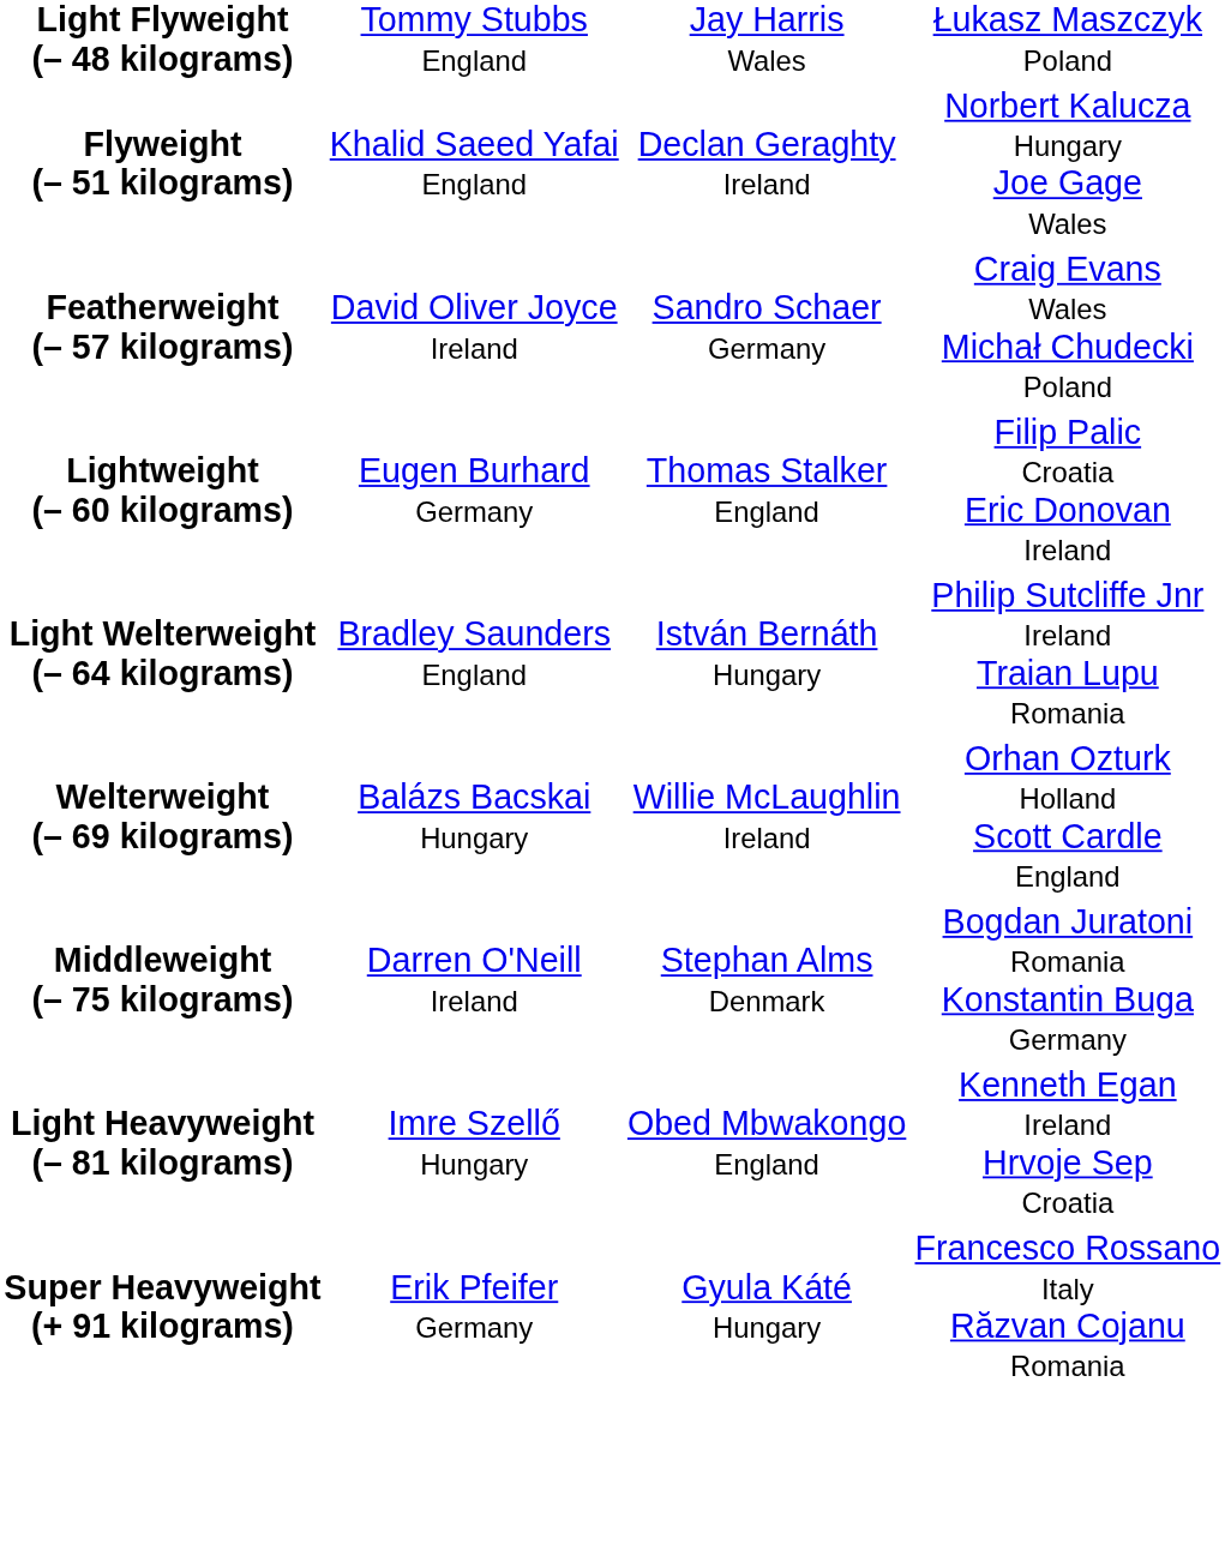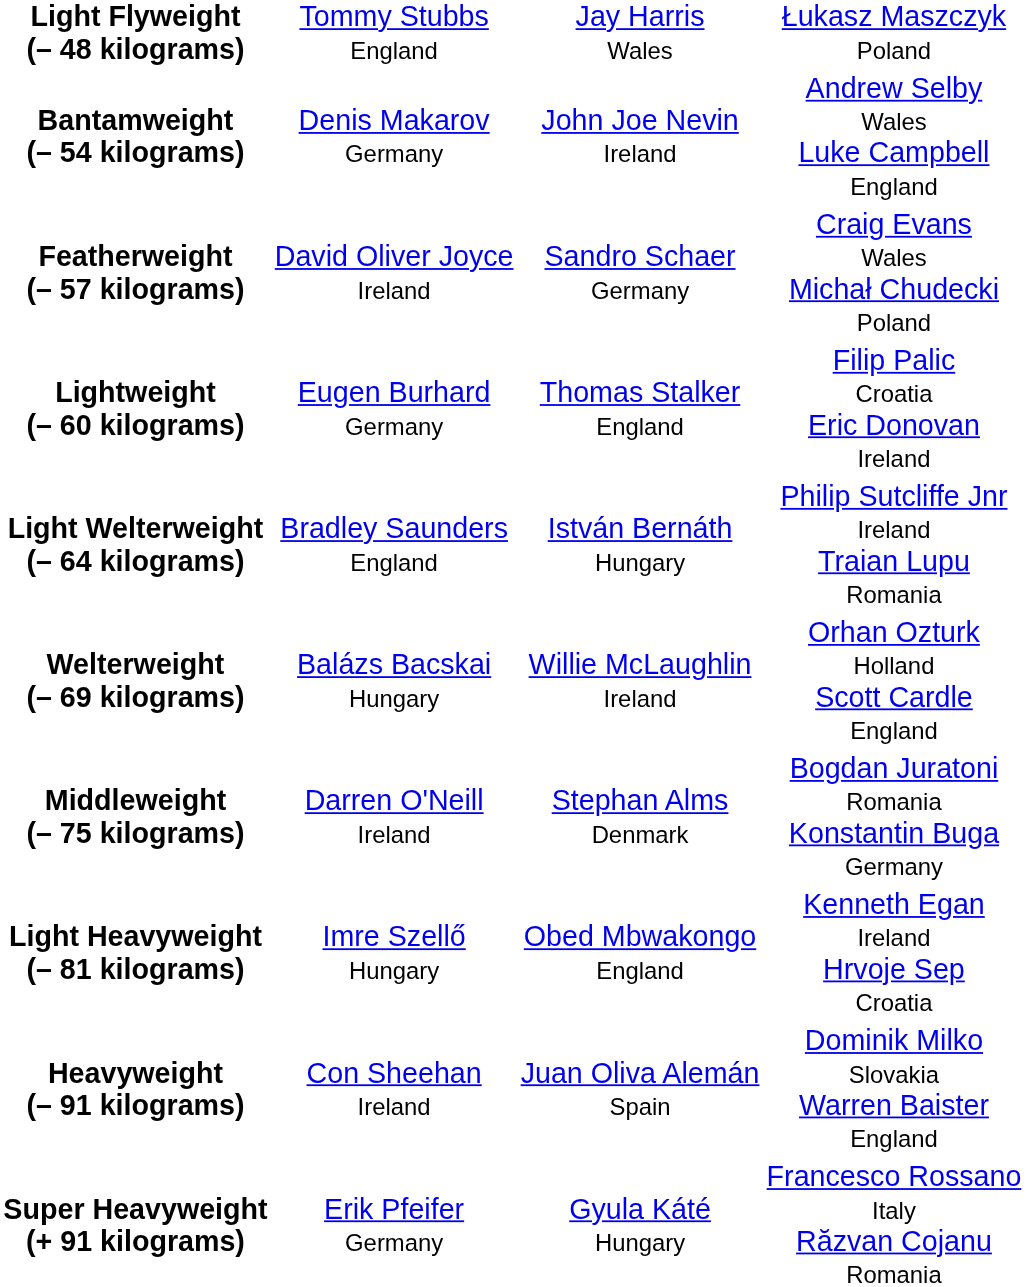 <table>
 <tr align="center">
 <td><strong>Light Flyweight<br>(– 48 kilograms)</strong></td>
 <td> <a href='#'>Tommy Stubbs</a><br><small>England</small></td>
 <td> <a href='#'>Jay Harris</a><br><small>Wales</small></td>
 <td> <a href='#'>Łukasz Maszczyk</a><br><small>Poland</small></td>
 </tr>
 <tr align="center">
-<td><strong>Flyweight<br>(– 51 kilograms)</strong></td>
-<td> <a href='#'>Khalid Saeed Yafai</a><br><small>England</small></td>
-<td> <a href='#'>Declan Geraghty</a><br><small>Ireland</small></td>
-<td> <a href='#'>Norbert Kalucza</a><br><small>Hungary</small><br> <a href='#'>Joe Gage</a><br><small>Wales</small></td>
+<td><strong>Bantamweight<br>(– 54 kilograms)</strong></td>
+<td> <a href='#'>Denis Makarov</a><br><small>Germany</small></td>
+<td> <a href='#'>John Joe Nevin</a><br><small>Ireland</small></td>
+<td> <a href='#'>Andrew Selby</a><br><small>Wales</small><br> <a href='#'>Luke Campbell</a><br><small>England</small></td>
 </tr>
 <tr align="center">
 <td><strong>Featherweight<br>(– 57 kilograms)</strong></td>
 <td> <a href='#'>David Oliver Joyce</a><br><small>Ireland</small></td>
 <td> <a href='#'>Sandro Schaer</a><br><small>Germany</small></td>
 <td> <a href='#'>Craig Evans</a><br><small>Wales</small><br> <a href='#'>Michał Chudecki</a><br><small>Poland</small></td>
 </tr>
 <tr align="center">
 <td><strong>Lightweight<br>(– 60 kilograms)</strong></td>
 <td> <a href='#'>Eugen Burhard</a><br><small>Germany</small></td>
 <td> <a href='#'>Thomas Stalker</a><br><small>England</small></td>
 <td> <a href='#'>Filip Palic</a><br><small>Croatia</small><br> <a href='#'>Eric Donovan</a><br><small>Ireland</small></td>
 </tr>
 <tr align="center">
 <td><strong>Light Welterweight<br>(– 64 kilograms)</strong></td>
 <td> <a href='#'>Bradley Saunders</a><br><small>England</small></td>
 <td> <a href='#'>István Bernáth</a><br><small>Hungary</small></td>
 <td> <a href='#'>Philip Sutcliffe Jnr</a><br><small>Ireland</small><br> <a href='#'>Traian Lupu</a><br><small>Romania</small></td>
 </tr>
 <tr align="center">
 <td><strong>Welterweight<br>(– 69 kilograms)</strong></td>
 <td> <a href='#'>Balázs Bacskai</a><br><small>Hungary</small></td>
 <td> <a href='#'>Willie McLaughlin</a><br><small>Ireland</small></td>
 <td> <a href='#'>Orhan Ozturk</a><br><small>Holland</small><br> <a href='#'>Scott Cardle</a><br><small>England</small></td>
 </tr>
 <tr align="center">
 <td><strong>Middleweight<br>(– 75 kilograms)</strong></td>
 <td> <a href='#'>Darren O'Neill</a><br><small>Ireland</small></td>
 <td> <a href='#'>Stephan Alms</a><br><small>Denmark</small></td>
 <td> <a href='#'>Bogdan Juratoni</a><br><small>Romania</small><br> <a href='#'>Konstantin Buga</a><br><small>Germany</small></td>
 </tr>
 <tr align="center">
 <td><strong>Light Heavyweight<br>(– 81 kilograms)</strong></td>
 <td> <a href='#'>Imre Szellő</a><br><small>Hungary</small></td>
 <td> <a href='#'>Obed Mbwakongo</a><br><small>England</small></td>
 <td> <a href='#'>Kenneth Egan</a><br><small>Ireland</small><br> <a href='#'>Hrvoje Sep</a><br><small>Croatia</small></td>
 </tr>
 <tr align="center">
+<td><strong>Heavyweight<br>(– 91 kilograms)</strong></td>
+<td> <a href='#'>Con Sheehan</a><br><small>Ireland</small></td>
+<td> <a href='#'>Juan Oliva Alemán</a><br><small>Spain</small></td>
+<td> <a href='#'>Dominik Milko</a><br><small>Slovakia</small><br> <a href='#'>Warren Baister</a><br><small>England</small></td>
+</tr>
+<tr align="center">
 <td><strong>Super Heavyweight<br>(+ 91 kilograms)</strong></td>
 <td> <a href='#'>Erik Pfeifer</a><br><small>Germany</small></td>
 <td> <a href='#'>Gyula Káté</a><br><small>Hungary</small></td>
 <td> <a href='#'>Francesco Rossano</a><br><small>Italy</small><br> <a href='#'>Răzvan Cojanu</a><br><small>Romania</small></td>
 </tr>
 </table>
